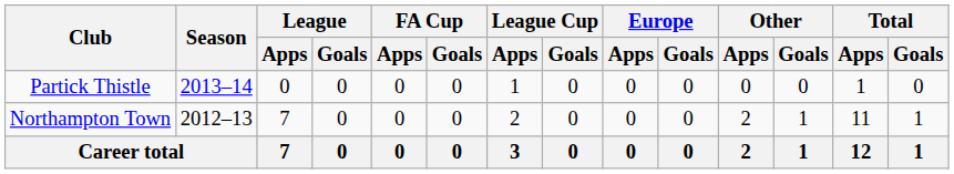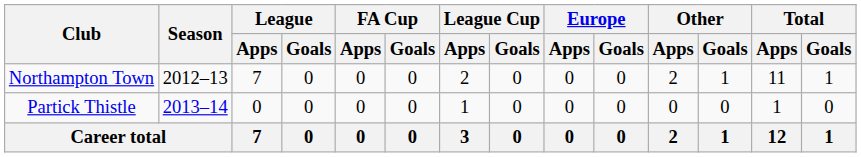 <table class="wikitable" style="text-align:center">
 <tr>
 <th rowspan="2">Club</th>
 <th rowspan="2">Season</th>
 <th colspan="2">League</th>
 <th colspan="2">FA Cup</th>
 <th colspan="2">League Cup</th>
 <th colspan="2"><a href='#'>Europe</a></th>
 <th colspan="2">Other</th>
 <th colspan="2">Total</th>
 </tr>
 <tr>
 <th>Apps</th>
 <th>Goals</th>
 <th>Apps</th>
 <th>Goals</th>
 <th>Apps</th>
 <th>Goals</th>
 <th>Apps</th>
 <th>Goals</th>
 <th>Apps</th>
 <th>Goals</th>
 <th>Apps</th>
 <th>Goals</th>
 </tr>
 <tr>
+<td><a href='#'>Northampton Town</a></td>
+<td>2012–13</td>
+<td>7</td>
+<td>0</td>
+<td>0</td>
+<td>0</td>
+<td>2</td>
+<td>0</td>
+<td>0</td>
+<td>0</td>
+<td>2</td>
+<td>1</td>
+<td>11</td>
+<td>1</td>
+</tr>
+<tr>
 <td><a href='#'>Partick Thistle</a></td>
 <td><a href='#'>2013–14</a></td>
 <td>0</td>
 <td>0</td>
 <td>0</td>
 <td>0</td>
 <td>1</td>
 <td>0</td>
 <td>0</td>
 <td>0</td>
 <td>0</td>
 <td>0</td>
 <td>1</td>
 <td>0</td>
-</tr>
-<tr>
-<td><a href='#'>Northampton Town</a></td>
-<td>2012–13</td>
-<td>7</td>
-<td>0</td>
-<td>0</td>
-<td>0</td>
-<td>2</td>
-<td>0</td>
-<td>0</td>
-<td>0</td>
-<td>2</td>
-<td>1</td>
-<td>11</td>
-<td>1</td>
 </tr>
 <tr>
 <th colspan="2">Career total</th>
 <th>7</th>
 <th>0</th>
 <th>0</th>
 <th>0</th>
 <th>3</th>
 <th>0</th>
 <th>0</th>
 <th>0</th>
 <th>2</th>
 <th>1</th>
 <th>12</th>
 <th>1</th>
 </tr>
 </table>
